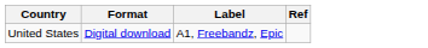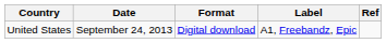 <table class="wikitable">
 <tr>
 <th>Country</th>
+<th>Date</th>
 <th>Format</th>
 <th>Label</th>
 <th>Ref</th>
 </tr>
 <tr>
 <td>United States</td>
+<td>September 24, 2013</td>
 <td><a href='#'>Digital download</a></td>
 <td>A1, <a href='#'>Freebandz</a>, <a href='#'>Epic</a></td>
 <td align="center"></td>
 </tr>
 </table>
